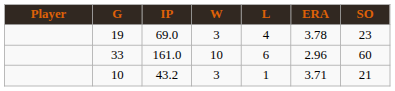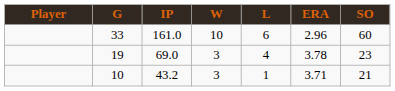 <table class="wikitable sortable">
 <tr>
 <th style="background:#312821;color:#de6108;" width="16%">Player</th>
 <th style="background:#312821;color:#de6108;" width="9%">G</th>
 <th style="background:#312821;color:#de6108;" width="9%">IP</th>
 <th style="background:#312821;color:#de6108;" width="9%">W</th>
 <th style="background:#312821;color:#de6108;" width="9%">L</th>
 <th style="background:#312821;color:#de6108;" width="9%">ERA</th>
 <th style="background:#312821;color:#de6108;" width="9%">SO</th>
 </tr>
 <tr align="center">
 <td></td>
+<td>33</td>
+<td>161.0</td>
+<td>10</td>
+<td>6</td>
+<td>2.96</td>
+<td>60</td>
+</tr>
+<tr align="center">
+<td></td>
 <td>19</td>
 <td>69.0</td>
 <td>3</td>
 <td>4</td>
 <td>3.78</td>
 <td>23</td>
-</tr>
-<tr align="center">
-<td></td>
-<td>33</td>
-<td>161.0</td>
-<td>10</td>
-<td>6</td>
-<td>2.96</td>
-<td>60</td>
 </tr>
 <tr align="center">
 <td></td>
 <td>10</td>
 <td>43.2</td>
 <td>3</td>
 <td>1</td>
 <td>3.71</td>
 <td>21</td>
 </tr>
 </table>
